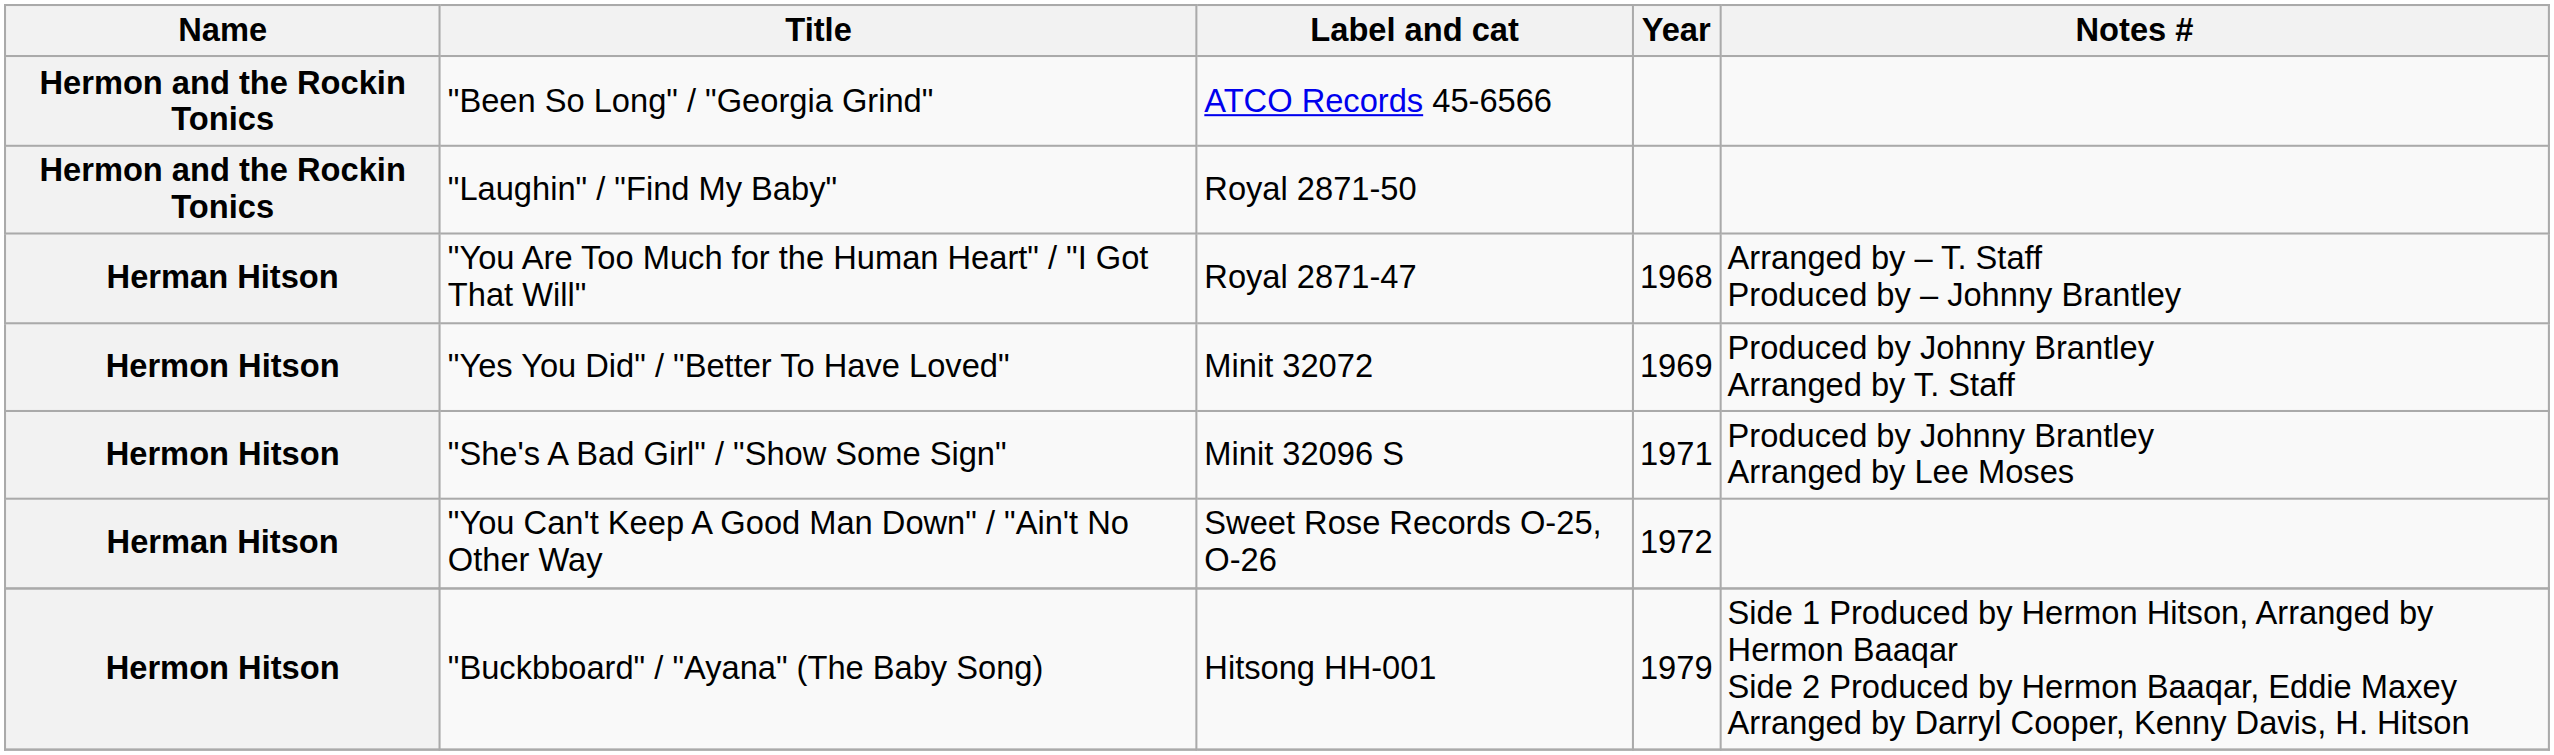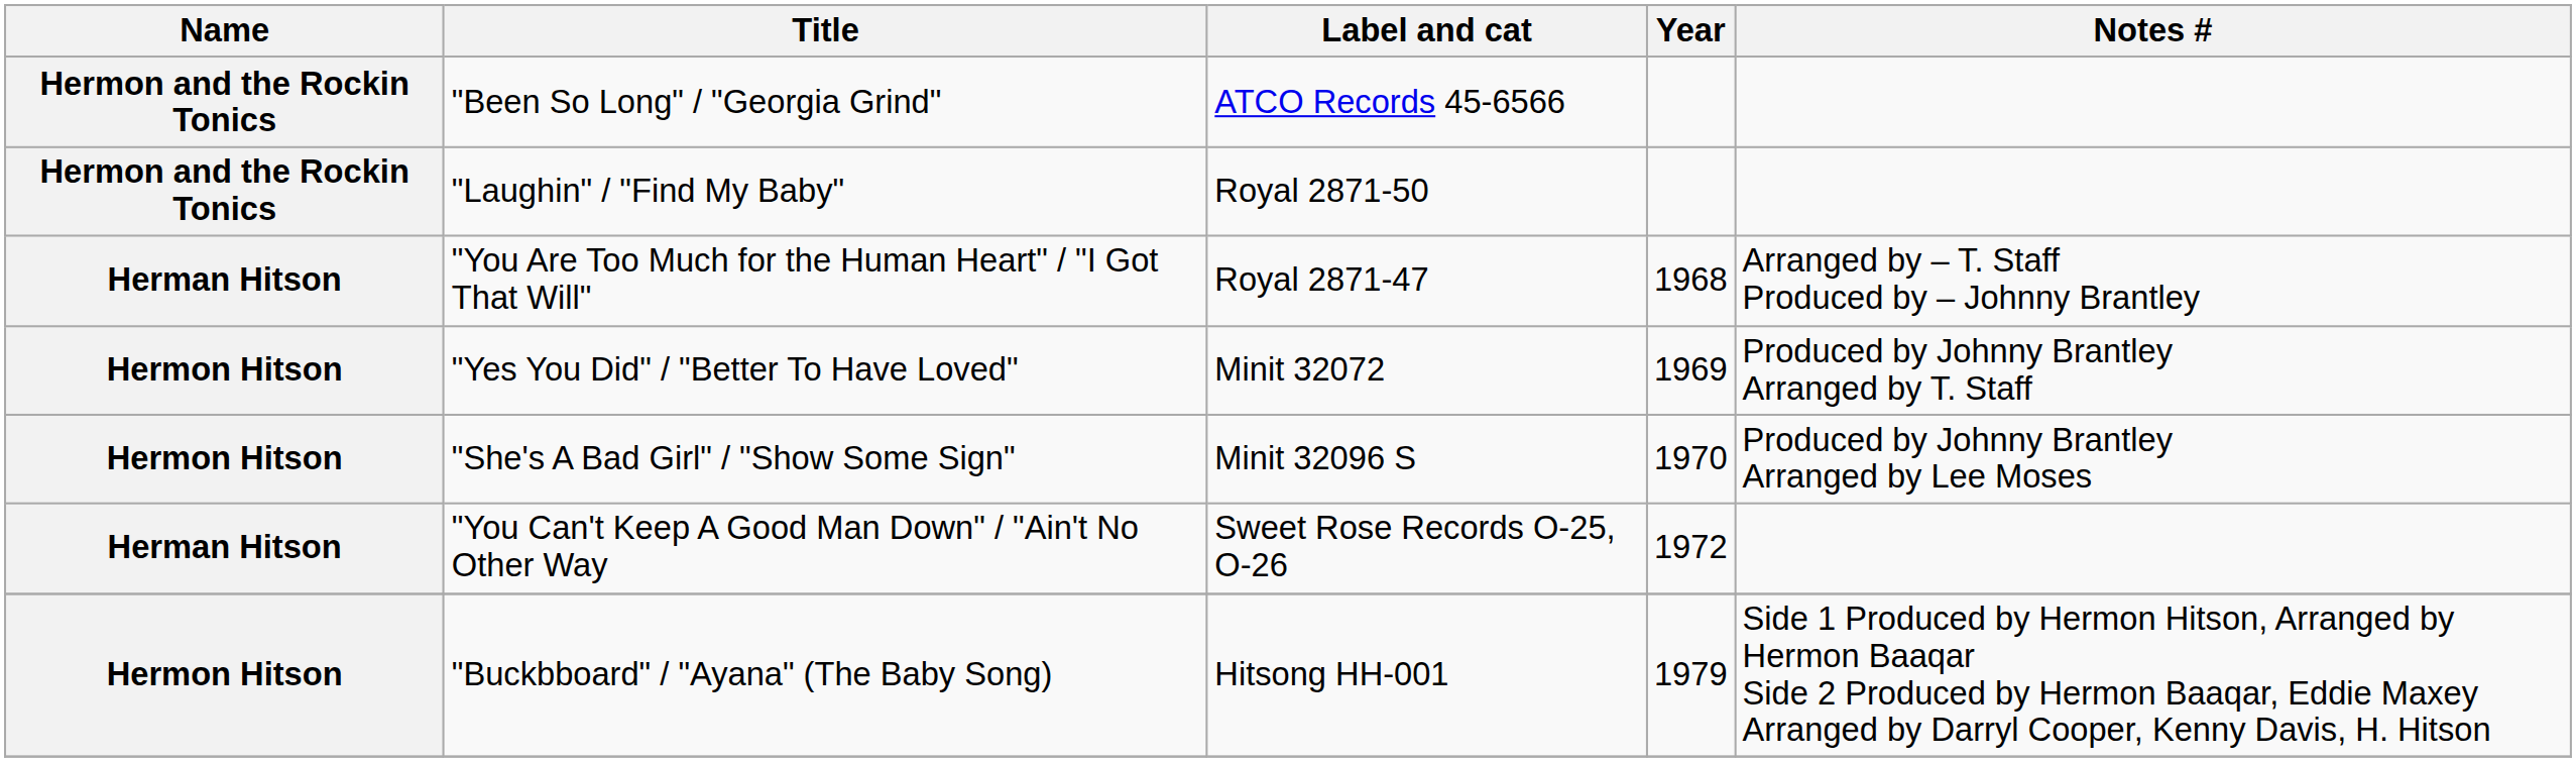 <table class="wikitable plainrowheaders sortable">
 <tr>
 <th scope="col">Name</th>
 <th scope="col">Title</th>
 <th scope="col">Label and cat</th>
 <th scope="col">Year</th>
 <th scope="col" class="unsortable">Notes #</th>
 </tr>
 <tr>
 <th scope="row">Hermon and the Rockin Tonics</th>
 <td>"Been So Long" / "Georgia Grind"</td>
 <td><a href='#'>ATCO Records</a> 45-6566</td>
 <td></td>
 <td></td>
 </tr>
 <tr>
 <th scope="row">Hermon and the Rockin Tonics</th>
 <td>"Laughin" / "Find My Baby"</td>
 <td>Royal 2871-50</td>
 <td></td>
 <td></td>
 </tr>
 <tr>
 <th scope="row">Herman Hitson</th>
 <td>"You Are Too Much for the Human Heart" / "I Got That Will"</td>
 <td>Royal 2871-47</td>
 <td>1968</td>
 <td>Arranged by – T. Staff<br>Produced by – Johnny Brantley</td>
 </tr>
 <tr>
 <th scope="row">Hermon Hitson</th>
 <td>"Yes You Did" / "Better To Have Loved"</td>
 <td>Minit 32072</td>
 <td>1969</td>
 <td>Produced by Johnny Brantley<br>Arranged by T. Staff</td>
 </tr>
 <tr>
 <th scope="row">Hermon Hitson</th>
 <td>"She's A Bad Girl" / "Show Some Sign"</td>
 <td>Minit 32096 S</td>
-<td>1971</td>
+<td>1970</td>
 <td>Produced by Johnny Brantley<br>Arranged by Lee Moses</td>
 </tr>
 <tr>
 <th scope="row">Herman Hitson</th>
 <td>"You Can't Keep A Good Man Down" / "Ain't No Other Way</td>
 <td>Sweet Rose Records O-25, O-26</td>
 <td>1972</td>
 <td></td>
 </tr>
 <tr>
 </tr>
 <tr>
 <th scope="row">Hermon Hitson</th>
 <td>"Buckbboard" / "Ayana" (The Baby Song)</td>
 <td>Hitsong HH-001</td>
 <td>1979</td>
 <td>Side 1 Produced by Hermon Hitson, Arranged by Hermon Baaqar<br>Side 2 Produced by Hermon Baaqar, Eddie Maxey<br>Arranged by Darryl Cooper, Kenny Davis, H. Hitson</td>
 </tr>
 <tr>
 </tr>
 </table>
